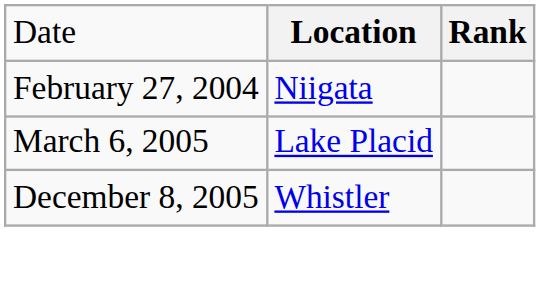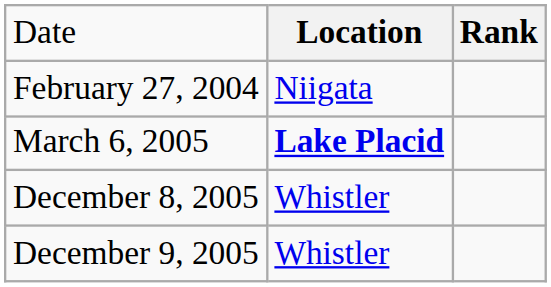 <table class="wikitable sortable" style="font-size:90%" style="text-align:center">
 <tr>
 <td>Date</td>
 <th>Location</th>
 <th>Rank</th>
 </tr>
 <tr>
 <td>February 27, 2004</td>
 <td><a href='#'>Niigata</a></td>
 <td></td>
 </tr>
 <tr>
 <td>March 6, 2005</td>
-<td><a href='#'>Lake Placid</a></td>
+<td><strong><a href='#'>Lake Placid</a></strong></td>
 <td></td>
 </tr>
 <tr>
 <td>December 8, 2005</td>
 <td><a href='#'>Whistler</a></td>
 <td></td>
 </tr>
+<tr>
+<td>December 9, 2005</td>
+<td><a href='#'>Whistler</a></td>
+<td></td>
+</tr>
 </table>
